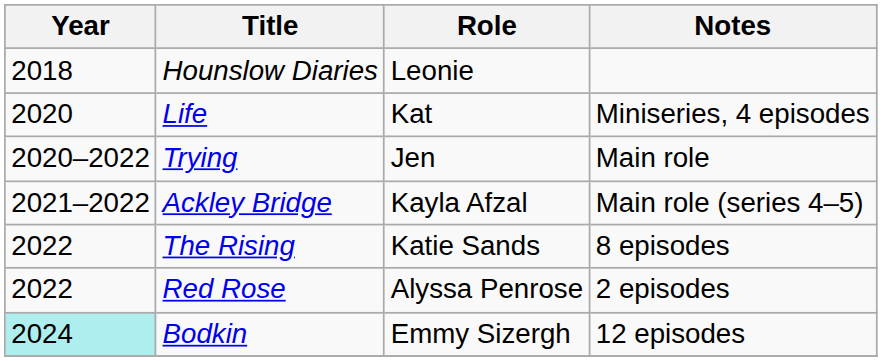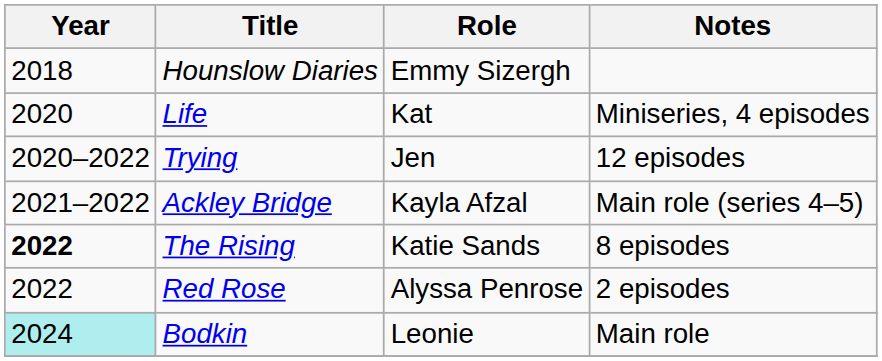 <table class="wikitable sortable">
 <tr>
 <th>Year</th>
 <th>Title</th>
 <th>Role</th>
 <th class="unsortable">Notes</th>
 </tr>
 <tr>
 <td>2018</td>
 <td><em>Hounslow Diaries</em></td>
-<td>Leonie</td>
+<td>Emmy Sizergh</td>
 <td></td>
 </tr>
 <tr>
 <td>2020</td>
 <td><em><a href='#'>Life</a></em></td>
 <td>Kat</td>
 <td>Miniseries, 4 episodes</td>
 </tr>
 <tr>
 <td>2020–2022</td>
 <td><em><a href='#'>Trying</a></em></td>
 <td>Jen</td>
-<td>Main role</td>
+<td>12 episodes</td>
 </tr>
 <tr>
 <td>2021–2022</td>
 <td><em><a href='#'>Ackley Bridge</a></em></td>
 <td>Kayla Afzal</td>
 <td>Main role (series 4–5)</td>
 </tr>
 <tr>
-<td>2022</td>
+<td><strong>2022</strong></td>
 <td><em><a href='#'>The Rising</a></em></td>
 <td>Katie Sands</td>
 <td>8 episodes</td>
 </tr>
 <tr>
 <td>2022</td>
 <td><em><a href='#'>Red Rose</a></em></td>
 <td>Alyssa Penrose</td>
 <td>2 episodes</td>
 </tr>
 <tr>
 <td style="background: paleturquoise;">2024</td>
 <td><em><a href='#'>Bodkin</a></em></td>
-<td>Emmy Sizergh</td>
-<td>12 episodes</td>
+<td>Leonie</td>
+<td>Main role</td>
 </tr>
 <tr>
 </tr>
 </table>
